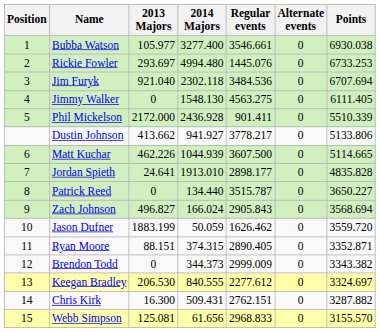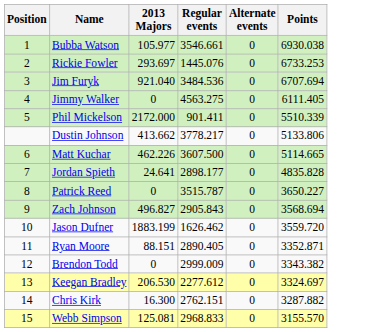 <table class="wikitable" style="text-align:right">
 <tr>
 <th>Position</th>
 <th>Name</th>
 <th>2013<br>Majors</th>
-<th>2014<br>Majors</th>
 <th>Regular<br>events</th>
 <th>Alternate<br>events</th>
 <th>Points</th>
 </tr>
 <tr style="background:#d0f0c0;">
 <td align=center>1</td>
 <td align=left><a href='#'>Bubba Watson</a></td>
 <td>105.977</td>
-<td>3277.400</td>
 <td>3546.661</td>
 <td align=center>0</td>
 <td>6930.038</td>
 </tr>
 <tr style="background:#d0f0c0;">
 <td align=center>2</td>
 <td align=left><a href='#'>Rickie Fowler</a></td>
 <td>293.697</td>
-<td>4994.480</td>
 <td>1445.076</td>
 <td align=center>0</td>
 <td>6733.253</td>
 </tr>
 <tr style="background:#d0f0c0;">
 <td align=center>3</td>
 <td align=left><a href='#'>Jim Furyk</a></td>
 <td>921.040</td>
-<td>2302.118</td>
 <td>3484.536</td>
 <td align=center>0</td>
 <td>6707.694</td>
 </tr>
 <tr style="background:#d0f0c0;">
 <td align=center>4</td>
 <td align=left><a href='#'>Jimmy Walker</a></td>
 <td align="center">0</td>
-<td>1548.130</td>
 <td>4563.275</td>
 <td align=center>0</td>
 <td>6111.405</td>
 </tr>
 <tr style="background:#d0f0c0;">
 <td align=center>5</td>
 <td align=left><a href='#'>Phil Mickelson</a></td>
 <td>2172.000</td>
-<td>2436.928</td>
 <td>901.411</td>
 <td align=center>0</td>
 <td>5510.339</td>
 </tr>
 <tr>
 <td align=center></td>
 <td align=left><a href='#'>Dustin Johnson</a></td>
 <td>413.662</td>
-<td>941.927</td>
 <td>3778.217</td>
 <td align=center>0</td>
 <td>5133.806</td>
 </tr>
 <tr style="background:#d0f0c0;">
 <td align=center>6</td>
 <td align=left><a href='#'>Matt Kuchar</a></td>
 <td>462.226</td>
-<td>1044.939</td>
 <td>3607.500</td>
 <td align=center>0</td>
 <td>5114.665</td>
 </tr>
 <tr style="background:#d0f0c0;">
 <td align=center>7</td>
 <td align=left><a href='#'>Jordan Spieth</a></td>
 <td>24.641</td>
-<td>1913.010</td>
 <td>2898.177</td>
 <td align=center>0</td>
 <td>4835.828</td>
 </tr>
 <tr style="background:#d0f0c0;">
 <td align=center>8</td>
 <td align=left><a href='#'>Patrick Reed</a></td>
 <td align="center">0</td>
-<td>134.440</td>
 <td>3515.787</td>
 <td align=center>0</td>
 <td>3650.227</td>
 </tr>
 <tr style="background:#d0f0c0;">
 <td align=center>9</td>
 <td align=left><a href='#'>Zach Johnson</a></td>
 <td>496.827</td>
-<td>166.024</td>
 <td>2905.843</td>
 <td align=center>0</td>
 <td>3568.694</td>
 </tr>
 <tr>
 <td align=center>10</td>
 <td align=left><a href='#'>Jason Dufner</a></td>
 <td>1883.199</td>
-<td>50.059</td>
 <td>1626.462</td>
 <td align=center>0</td>
 <td>3559.720</td>
 </tr>
 <tr>
 <td align=center>11</td>
 <td align=left><a href='#'>Ryan Moore</a></td>
 <td>88.151</td>
-<td>374.315</td>
 <td>2890.405</td>
 <td align=center>0</td>
 <td>3352.871</td>
 </tr>
 <tr>
 <td align=center>12</td>
 <td align=left><a href='#'>Brendon Todd</a></td>
 <td align="center">0</td>
-<td>344.373</td>
 <td>2999.009</td>
 <td align=center>0</td>
 <td>3343.382</td>
 </tr>
 <tr style="background:#ffa;">
 <td align=center>13</td>
 <td align=left><a href='#'>Keegan Bradley</a></td>
 <td>206.530</td>
-<td>840.555</td>
 <td>2277.612</td>
 <td align=center>0</td>
 <td>3324.697</td>
 </tr>
 <tr>
 <td align=center>14</td>
 <td align=left><a href='#'>Chris Kirk</a></td>
 <td>16.300</td>
-<td>509.431</td>
 <td>2762.151</td>
 <td align=center>0</td>
 <td>3287.882</td>
 </tr>
 <tr style="background:#ffa;">
 <td align=center>15</td>
 <td align=left><a href='#'>Webb Simpson</a></td>
 <td>125.081</td>
-<td>61.656</td>
 <td>2968.833</td>
 <td align=center>0</td>
 <td>3155.570</td>
 </tr>
 </table>
